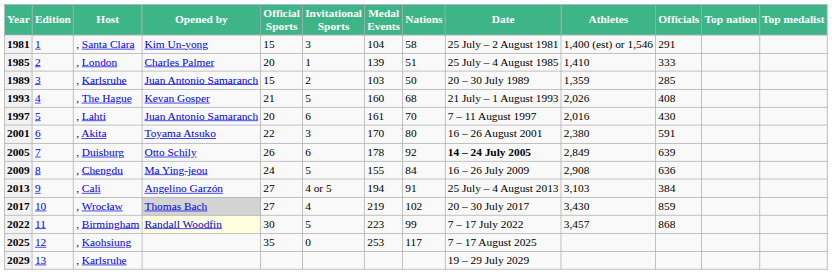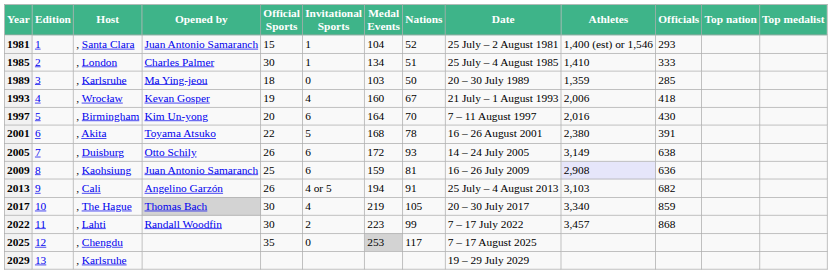 <table class="wikitable sortable sticky-table-row1 sticky-table-col1 defaultcenter col3left col4left col9left" style="font-size:100%;">
 <tr>
 <th scope="col" style="background:#3EB489; color:white;">Year</th>
 <th scope="col" style="background:#3EB489; color:white;">Edition</th>
 <th scope="col" style="background:#3EB489; color:white;">Host</th>
 <th scope="col" style="background:#3EB489; color:white;">Opened by</th>
 <th scope="col" style="background:#3EB489; color:white;">Official<br>Sports</th>
 <th scope="col" style="background:#3EB489; color:white;">Invitational<br>Sports</th>
 <th scope="col" style="background:#3EB489; color:white;">Medal<br>Events</th>
 <th scope="col" style="background:#3EB489; color:white;">Nations</th>
 <th scope="col" style="background:#3EB489; color:white;">Date</th>
 <th scope="col" style="background:#3EB489; color:white;">Athletes</th>
 <th scope="col" style="background:#3EB489; color:white;">Officials</th>
 <th scope="col" style="background:#3EB489; color:white;">Top nation</th>
 <th scope="col" style="background:#3EB489; color:white;">Top medalist</th>
 </tr>
 <tr>
 <th scope="row">1981</th>
 <td><a href='#'>1</a></td>
 <td>, <a href='#'>Santa Clara</a></td>
-<td><a href='#'>Kim Un-yong</a></td>
+<td><a href='#'>Juan Antonio Samaranch</a></td>
 <td>15</td>
-<td>3</td>
+<td>1</td>
 <td>104</td>
-<td>58</td>
+<td>52</td>
 <td>25 July – 2 August 1981</td>
 <td nowrap>1,400 (est) or 1,546</td>
-<td>291</td>
+<td>293</td>
 <td nowrap></td>
 <td nowrap></td>
 </tr>
 <tr>
 <th scope="row">1985</th>
 <td><a href='#'>2</a></td>
 <td>, <a href='#'>London</a></td>
 <td><a href='#'>Charles Palmer</a></td>
-<td>20</td>
+<td>30</td>
 <td>1</td>
-<td>139</td>
+<td>134</td>
 <td>51</td>
 <td nowrap>25 July – 4 August 1985</td>
 <td>1,410</td>
 <td>333</td>
 <td></td>
 <td></td>
 </tr>
 <tr>
 <th scope="row">1989</th>
 <td><a href='#'>3</a></td>
 <td>, <a href='#'>Karlsruhe</a></td>
-<td nowrap><a href='#'>Juan Antonio Samaranch</a></td>
-<td>15</td>
-<td>2</td>
+<td><a href='#'>Ma Ying-jeou</a></td>
+<td>18</td>
+<td>0</td>
 <td>103</td>
 <td>50</td>
 <td>20 – 30 July 1989</td>
 <td>1,359</td>
 <td>285</td>
 <td></td>
 <td></td>
 </tr>
 <tr>
 <th scope="row">1993</th>
 <td><a href='#'>4</a></td>
-<td>, <a href='#'>The Hague</a></td>
+<td>, <a href='#'>Wrocław</a></td>
 <td><a href='#'>Kevan Gosper</a></td>
-<td>21</td>
-<td>5</td>
+<td>19</td>
+<td>4</td>
 <td>160</td>
-<td>68</td>
+<td>67</td>
 <td>21 July – 1 August 1993</td>
-<td>2,026</td>
-<td>408</td>
+<td>2,006</td>
+<td>418</td>
 <td></td>
 <td></td>
 </tr>
 <tr>
 <th scope="row">1997</th>
 <td><a href='#'>5</a></td>
-<td>, <a href='#'>Lahti</a></td>
-<td><a href='#'>Juan Antonio Samaranch</a></td>
+<td>, <a href='#'>Birmingham</a></td>
+<td><a href='#'>Kim Un-yong</a></td>
 <td>20</td>
 <td>6</td>
-<td>161</td>
+<td>164</td>
 <td>70</td>
 <td>7 – 11 August 1997</td>
 <td>2,016</td>
 <td>430</td>
 <td></td>
 <td></td>
 </tr>
 <tr>
 <th scope="row">2001</th>
 <td><a href='#'>6</a></td>
 <td>, <a href='#'>Akita</a></td>
 <td><a href='#'>Toyama Atsuko</a></td>
 <td>22</td>
-<td>3</td>
-<td>170</td>
-<td>80</td>
+<td>5</td>
+<td>168</td>
+<td>78</td>
 <td>16 – 26 August 2001</td>
 <td>2,380</td>
-<td>591</td>
+<td>391</td>
 <td></td>
 <td></td>
 </tr>
 <tr>
 <th scope="row">2005</th>
 <td><a href='#'>7</a></td>
 <td>, <a href='#'>Duisburg</a></td>
 <td><a href='#'>Otto Schily</a></td>
 <td>26</td>
 <td>6</td>
-<td>178</td>
-<td>92</td>
-<td><strong>14 – 24 July 2005</strong></td>
-<td>2,849</td>
-<td>639</td>
+<td>172</td>
+<td>93</td>
+<td>14 – 24 July 2005</td>
+<td>3,149</td>
+<td>638</td>
 <td></td>
 <td><br></td>
 </tr>
 <tr>
 <th scope="row">2009</th>
 <td><a href='#'>8</a></td>
-<td>, <a href='#'>Chengdu</a></td>
-<td><a href='#'>Ma Ying-jeou</a></td>
-<td>24</td>
-<td>5</td>
-<td>155</td>
-<td>84</td>
+<td nowrap>, <a href='#'>Kaohsiung</a></td>
+<td nowrap><a href='#'>Juan Antonio Samaranch</a></td>
+<td>25</td>
+<td>6</td>
+<td>159</td>
+<td>81</td>
 <td align=left>16 – 26 July 2009</td>
-<td>2,908</td>
+<td style="background: lavender;">2,908</td>
 <td>636</td>
 <td></td>
 <td></td>
 </tr>
 <tr>
 <th scope="row">2013</th>
 <td><a href='#'>9</a></td>
 <td>, <a href='#'>Cali</a></td>
 <td><a href='#'>Angelino Garzón</a></td>
-<td>27</td>
+<td>26</td>
 <td>4 or 5</td>
 <td>194</td>
 <td>91</td>
 <td align=left>25 July – 4 August 2013</td>
 <td>3,103</td>
-<td>384</td>
+<td>682</td>
 <td></td>
 <td></td>
 </tr>
 <tr>
 <th scope="row">2017</th>
 <td><a href='#'>10</a></td>
-<td>, <a href='#'>Wrocław</a></td>
+<td>, <a href='#'>The Hague</a></td>
 <td style="background: lightgrey;"><a href='#'>Thomas Bach</a></td>
-<td>27</td>
+<td>30</td>
 <td>4</td>
 <td>219</td>
-<td>102</td>
+<td>105</td>
 <td>20 – 30 July 2017</td>
-<td>3,430</td>
+<td>3,340</td>
 <td>859</td>
 <td></td>
 <td></td>
 </tr>
 <tr>
 <th scope="row">2022</th>
 <td><a href='#'>11</a></td>
-<td>, <a href='#'>Birmingham</a></td>
-<td style="background: lightyellow;"><a href='#'>Randall Woodfin</a></td>
+<td>, <a href='#'>Lahti</a></td>
+<td><a href='#'>Randall Woodfin</a></td>
 <td>30</td>
-<td>5</td>
+<td>2</td>
 <td>223</td>
 <td>99</td>
 <td>7 – 17 July 2022</td>
 <td>3,457</td>
 <td>868</td>
 <td></td>
 <td></td>
 </tr>
 <tr>
 <th scope="row">2025</th>
 <td><a href='#'>12</a></td>
-<td nowrap>, <a href='#'>Kaohsiung</a></td>
+<td>, <a href='#'>Chengdu</a></td>
 <td></td>
 <td>35</td>
 <td>0</td>
-<td>253</td>
+<td style="background: lightgrey;">253</td>
 <td>117</td>
 <td align=left>7 – 17 August 2025</td>
 <td></td>
 <td></td>
 <td></td>
 </tr>
 <tr>
 <th scope="row">2029</th>
 <td><a href='#'>13</a></td>
 <td>, <a href='#'>Karlsruhe</a></td>
 <td></td>
 <td></td>
 <td></td>
 <td></td>
 <td></td>
 <td>19 – 29 July 2029</td>
 <td></td>
 <td></td>
 <td></td>
 <td></td>
 </tr>
 </table>
